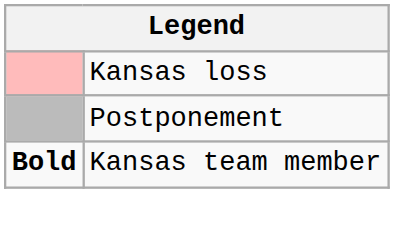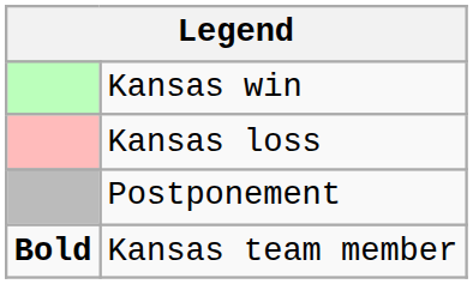 <table class="wikitable" style="font-size:90%">
 <tr>
 <th colspan=2>Legend</th>
+</tr>
+<tr>
+<td bgcolor="#bbffbb"> </td>
+<td>Kansas win</td>
 </tr>
 <tr>
 <td bgcolor="#ffbbbb"> </td>
 <td>Kansas loss</td>
 </tr>
 <tr>
 <td bgcolor="#bbbbbb"> </td>
 <td>Postponement</td>
 </tr>
 <tr>
 <td><strong>Bold</strong></td>
 <td>Kansas team member</td>
 </tr>
 </table>
